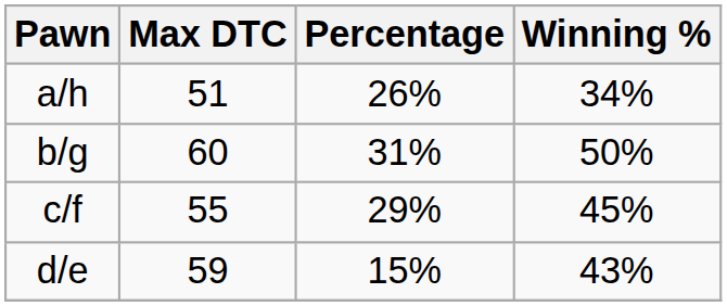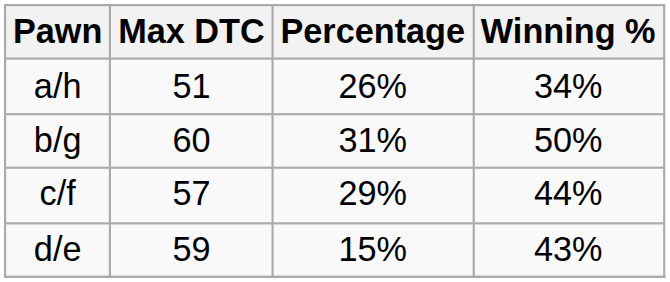 <table class="wikitable" style="text-align: center;">
 <tr>
 <th>Pawn</th>
 <th>Max DTC</th>
 <th>Percentage</th>
 <th>Winning %</th>
 </tr>
 <tr>
 <td>a/h</td>
 <td>51</td>
 <td>26%</td>
 <td>34%</td>
 </tr>
 <tr>
 <td>b/g</td>
 <td>60</td>
 <td>31%</td>
 <td>50%</td>
 </tr>
 <tr>
 <td>c/f</td>
-<td>55</td>
+<td>57</td>
 <td>29%</td>
-<td>45%</td>
+<td>44%</td>
 </tr>
 <tr>
 <td>d/e</td>
 <td>59</td>
 <td>15%</td>
 <td>43%</td>
 </tr>
 <tr>
 </tr>
 </table>
